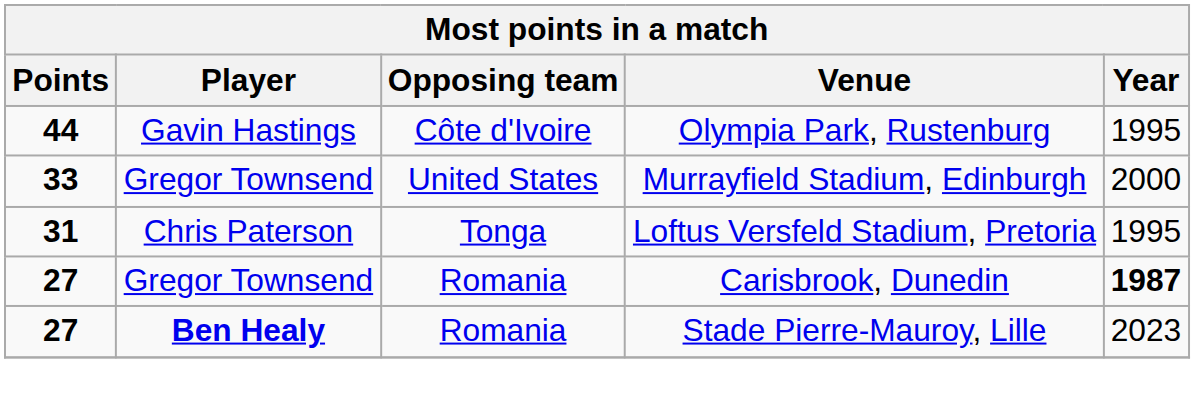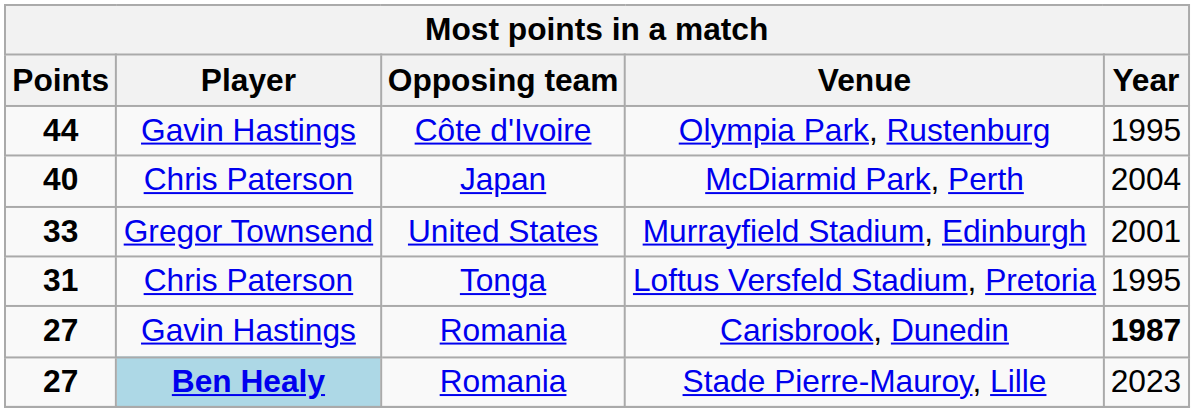 <table class="wikitable" style="text-align:center">
 <tr>
 <th colspan=5>Most points in a match</th>
 </tr>
 <tr>
 <th>Points</th>
 <th !>Player</th>
 <th !>Opposing team</th>
 <th !>Venue</th>
 <th !>Year</th>
 </tr>
 <tr>
 <td><strong>44</strong></td>
 <td><a href='#'>Gavin Hastings</a></td>
 <td><a href='#'>Côte d'Ivoire</a></td>
 <td><a href='#'>Olympia Park</a>, <a href='#'>Rustenburg</a></td>
 <td>1995</td>
 </tr>
 <tr>
+<td><strong>40</strong></td>
+<td><a href='#'>Chris Paterson</a></td>
+<td><a href='#'>Japan</a></td>
+<td><a href='#'>McDiarmid Park</a>, <a href='#'>Perth</a></td>
+<td>2004</td>
+</tr>
+<tr>
 <td><strong>33</strong></td>
 <td><a href='#'>Gregor Townsend</a></td>
 <td><a href='#'>United States</a></td>
 <td><a href='#'>Murrayfield Stadium</a>, <a href='#'>Edinburgh</a></td>
-<td>2000</td>
+<td>2001</td>
 </tr>
 <tr>
 <td><strong>31</strong></td>
 <td><a href='#'>Chris Paterson</a></td>
 <td><a href='#'>Tonga</a></td>
 <td><a href='#'>Loftus Versfeld Stadium</a>, <a href='#'>Pretoria</a></td>
 <td>1995</td>
 </tr>
 <tr>
 <td><strong>27</strong></td>
-<td><a href='#'>Gregor Townsend</a></td>
+<td><a href='#'>Gavin Hastings</a></td>
 <td><a href='#'>Romania</a></td>
 <td><a href='#'>Carisbrook</a>, <a href='#'>Dunedin</a></td>
 <td><strong>1987</strong></td>
 </tr>
 <tr>
 <td><strong>27</strong></td>
-<td><strong><a href='#'>Ben Healy</a></strong></td>
+<td style="background: lightblue;"><strong><a href='#'>Ben Healy</a></strong></td>
 <td><a href='#'>Romania</a></td>
 <td><a href='#'>Stade Pierre-Mauroy</a>, <a href='#'>Lille</a></td>
 <td>2023</td>
 </tr>
 <tr>
 </tr>
 </table>
